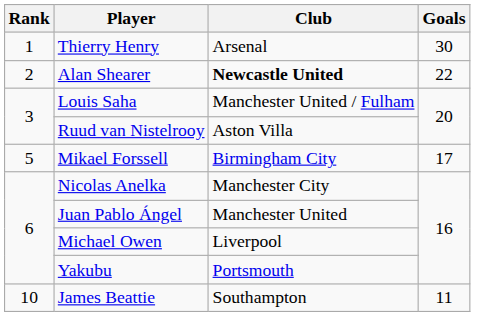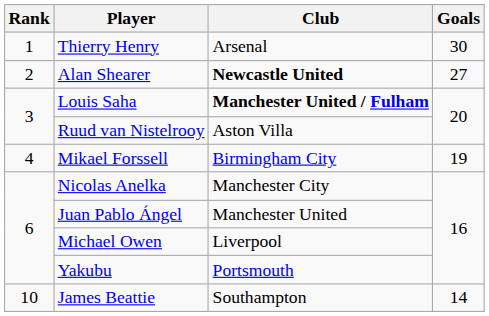 <table class="wikitable">
 <tr>
 <th>Rank</th>
 <th>Player</th>
 <th>Club</th>
 <th>Goals</th>
 </tr>
 <tr>
 <td align=center>1</td>
 <td> <a href='#'>Thierry Henry</a></td>
 <td>Arsenal</td>
 <td align=center>30</td>
 </tr>
 <tr>
 <td align=center>2</td>
 <td> <a href='#'>Alan Shearer</a></td>
 <td><strong>Newcastle United</strong></td>
-<td align=center>22</td>
+<td align=center>27</td>
 </tr>
 <tr>
 <td rowspan="2" style="text-align:center;">3</td>
 <td> <a href='#'>Louis Saha</a></td>
-<td>Manchester United / <a href='#'>Fulham</a></td>
+<td><strong>Manchester United / <a href='#'>Fulham</a></strong></td>
 <td rowspan="2" style="text-align:center;">20</td>
 </tr>
 <tr>
 <td> <a href='#'>Ruud van Nistelrooy</a></td>
 <td>Aston Villa</td>
 </tr>
 <tr>
-<td align=center>5</td>
+<td align=center>4</td>
 <td> <a href='#'>Mikael Forssell</a></td>
 <td><a href='#'>Birmingham City</a></td>
-<td align=center>17</td>
+<td align=center>19</td>
 </tr>
 <tr>
 <td rowspan="4" style="text-align:center;">6</td>
 <td> <a href='#'>Nicolas Anelka</a></td>
 <td>Manchester City</td>
 <td rowspan="4" style="text-align:center;">16</td>
 </tr>
 <tr>
 <td> <a href='#'>Juan Pablo Ángel</a></td>
 <td>Manchester United</td>
 </tr>
 <tr>
 <td> <a href='#'>Michael Owen</a></td>
 <td>Liverpool</td>
 </tr>
 <tr>
 <td> <a href='#'>Yakubu</a></td>
 <td><a href='#'>Portsmouth</a></td>
 </tr>
 <tr>
 <td align=center>10</td>
 <td> <a href='#'>James Beattie</a></td>
 <td>Southampton</td>
-<td align=center>11</td>
+<td align=center>14</td>
 </tr>
 </table>
